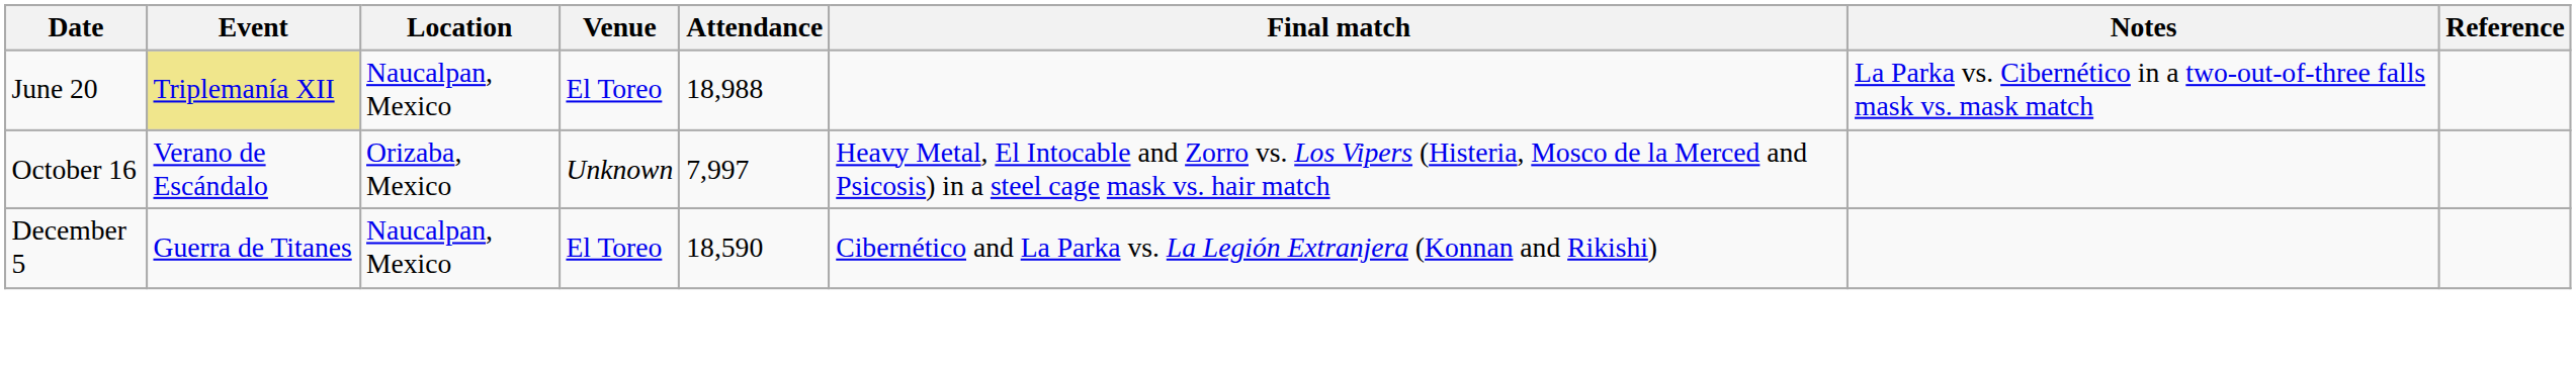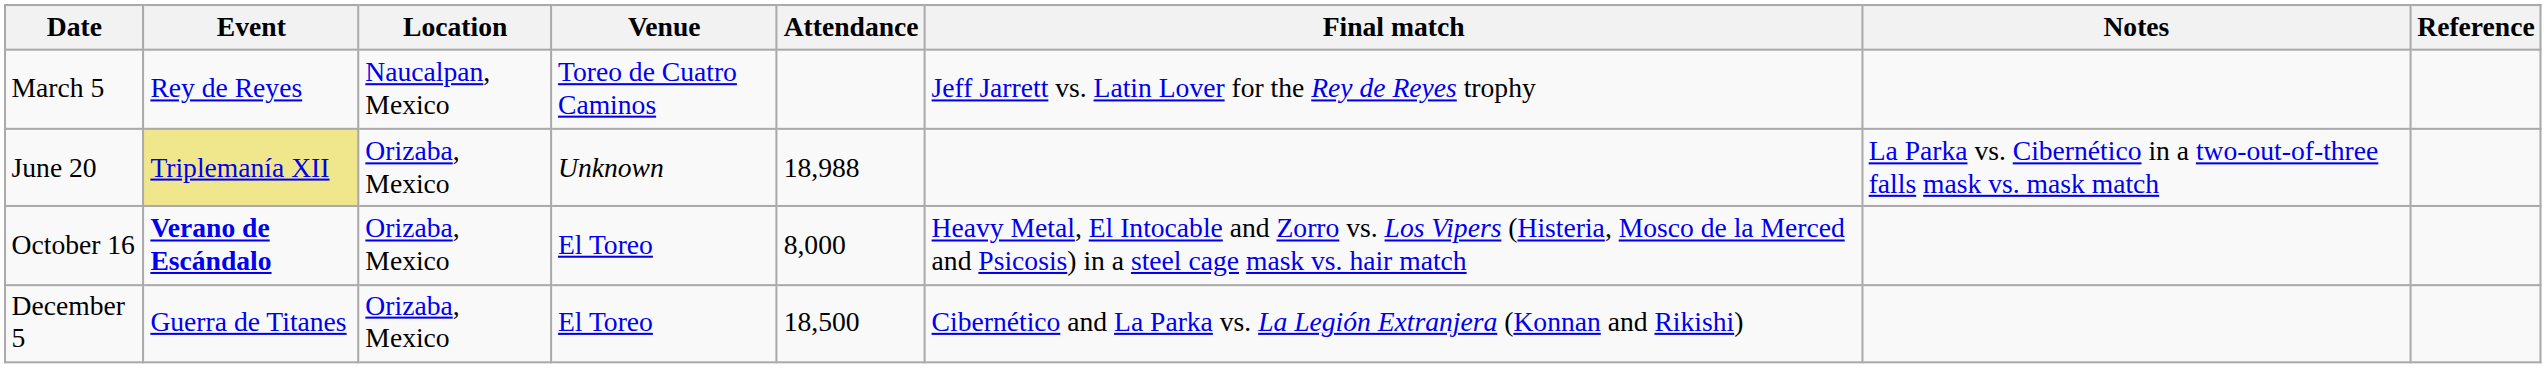 <table class="wikitable" style="font-size:85%;">
 <tr>
 <th>Date</th>
 <th>Event</th>
 <th>Location</th>
 <th>Venue</th>
 <th>Attendance</th>
 <th>Final match</th>
 <th>Notes</th>
 <th>Reference</th>
 </tr>
 <tr>
+<td>March 5</td>
+<td><a href='#'>Rey de Reyes</a></td>
+<td><a href='#'>Naucalpan</a>, Mexico</td>
+<td><a href='#'>Toreo de Cuatro Caminos</a></td>
+<td></td>
+<td><a href='#'>Jeff Jarrett</a> vs. <a href='#'>Latin Lover</a> for the <em><a href='#'>Rey de Reyes</a></em> trophy</td>
+<td></td>
+<td></td>
+</tr>
+<tr>
 <td>June 20</td>
 <td style="background: khaki;"><a href='#'>Triplemanía XII</a></td>
-<td><a href='#'>Naucalpan</a>, Mexico</td>
-<td><a href='#'>El Toreo</a></td>
+<td><a href='#'>Orizaba</a>, Mexico</td>
+<td><em>Unknown</em></td>
 <td>18,988</td>
 <td></td>
 <td><a href='#'>La Parka</a> vs. <a href='#'>Cibernético</a> in a <a href='#'>two-out-of-three falls</a> <a href='#'>mask vs. mask match</a></td>
 </tr>
 <tr>
 <td>October 16</td>
-<td><a href='#'>Verano de Escándalo</a></td>
+<td><strong><a href='#'>Verano de Escándalo</a></strong></td>
 <td><a href='#'>Orizaba</a>, Mexico</td>
-<td><em>Unknown</em></td>
-<td>7,997</td>
+<td><a href='#'>El Toreo</a></td>
+<td>8,000</td>
 <td><a href='#'>Heavy Metal</a>, <a href='#'>El Intocable</a> and <a href='#'>Zorro</a> vs. <em><a href='#'>Los Vipers</a></em> (<a href='#'>Histeria</a>, <a href='#'>Mosco de la Merced</a> and <a href='#'>Psicosis</a>) in a <a href='#'>steel cage</a> <a href='#'>mask vs. hair match</a></td>
 <td></td>
 <td></td>
 </tr>
 <tr>
 <td>December 5</td>
 <td><a href='#'>Guerra de Titanes</a></td>
-<td><a href='#'>Naucalpan</a>, Mexico</td>
+<td><a href='#'>Orizaba</a>, Mexico</td>
 <td><a href='#'>El Toreo</a></td>
-<td>18,590</td>
+<td>18,500</td>
 <td><a href='#'>Cibernético</a> and <a href='#'>La Parka</a> vs. <em><a href='#'>La Legión Extranjera</a></em> (<a href='#'>Konnan</a> and <a href='#'>Rikishi</a>)</td>
 <td></td>
 <td></td>
 </tr>
 </table>
